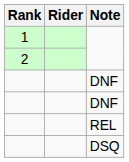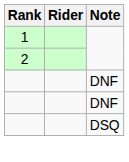 <table class="wikitable" style="font-size:95%" style="width:25em;">
 <tr>
 <th>Rank</th>
 <th>Rider</th>
 <th>Note</th>
 </tr>
 <tr bgcolor=ccffcc>
 <td align=center>1</td>
 <td></td>
 </tr>
 <tr bgcolor=ccffcc>
 <td align=center>2</td>
 <td></td>
 </tr>
 <tr>
 <td align=center></td>
 <td></td>
 <td>DNF</td>
 </tr>
 <tr>
 <td align=center></td>
 <td></td>
 <td>DNF</td>
 </tr>
 <tr>
 <td align=center></td>
 <td></td>
-<td>REL</td>
-</tr>
-<tr>
-<td align=center></td>
-<td></td>
 <td>DSQ</td>
 </tr>
 </table>
